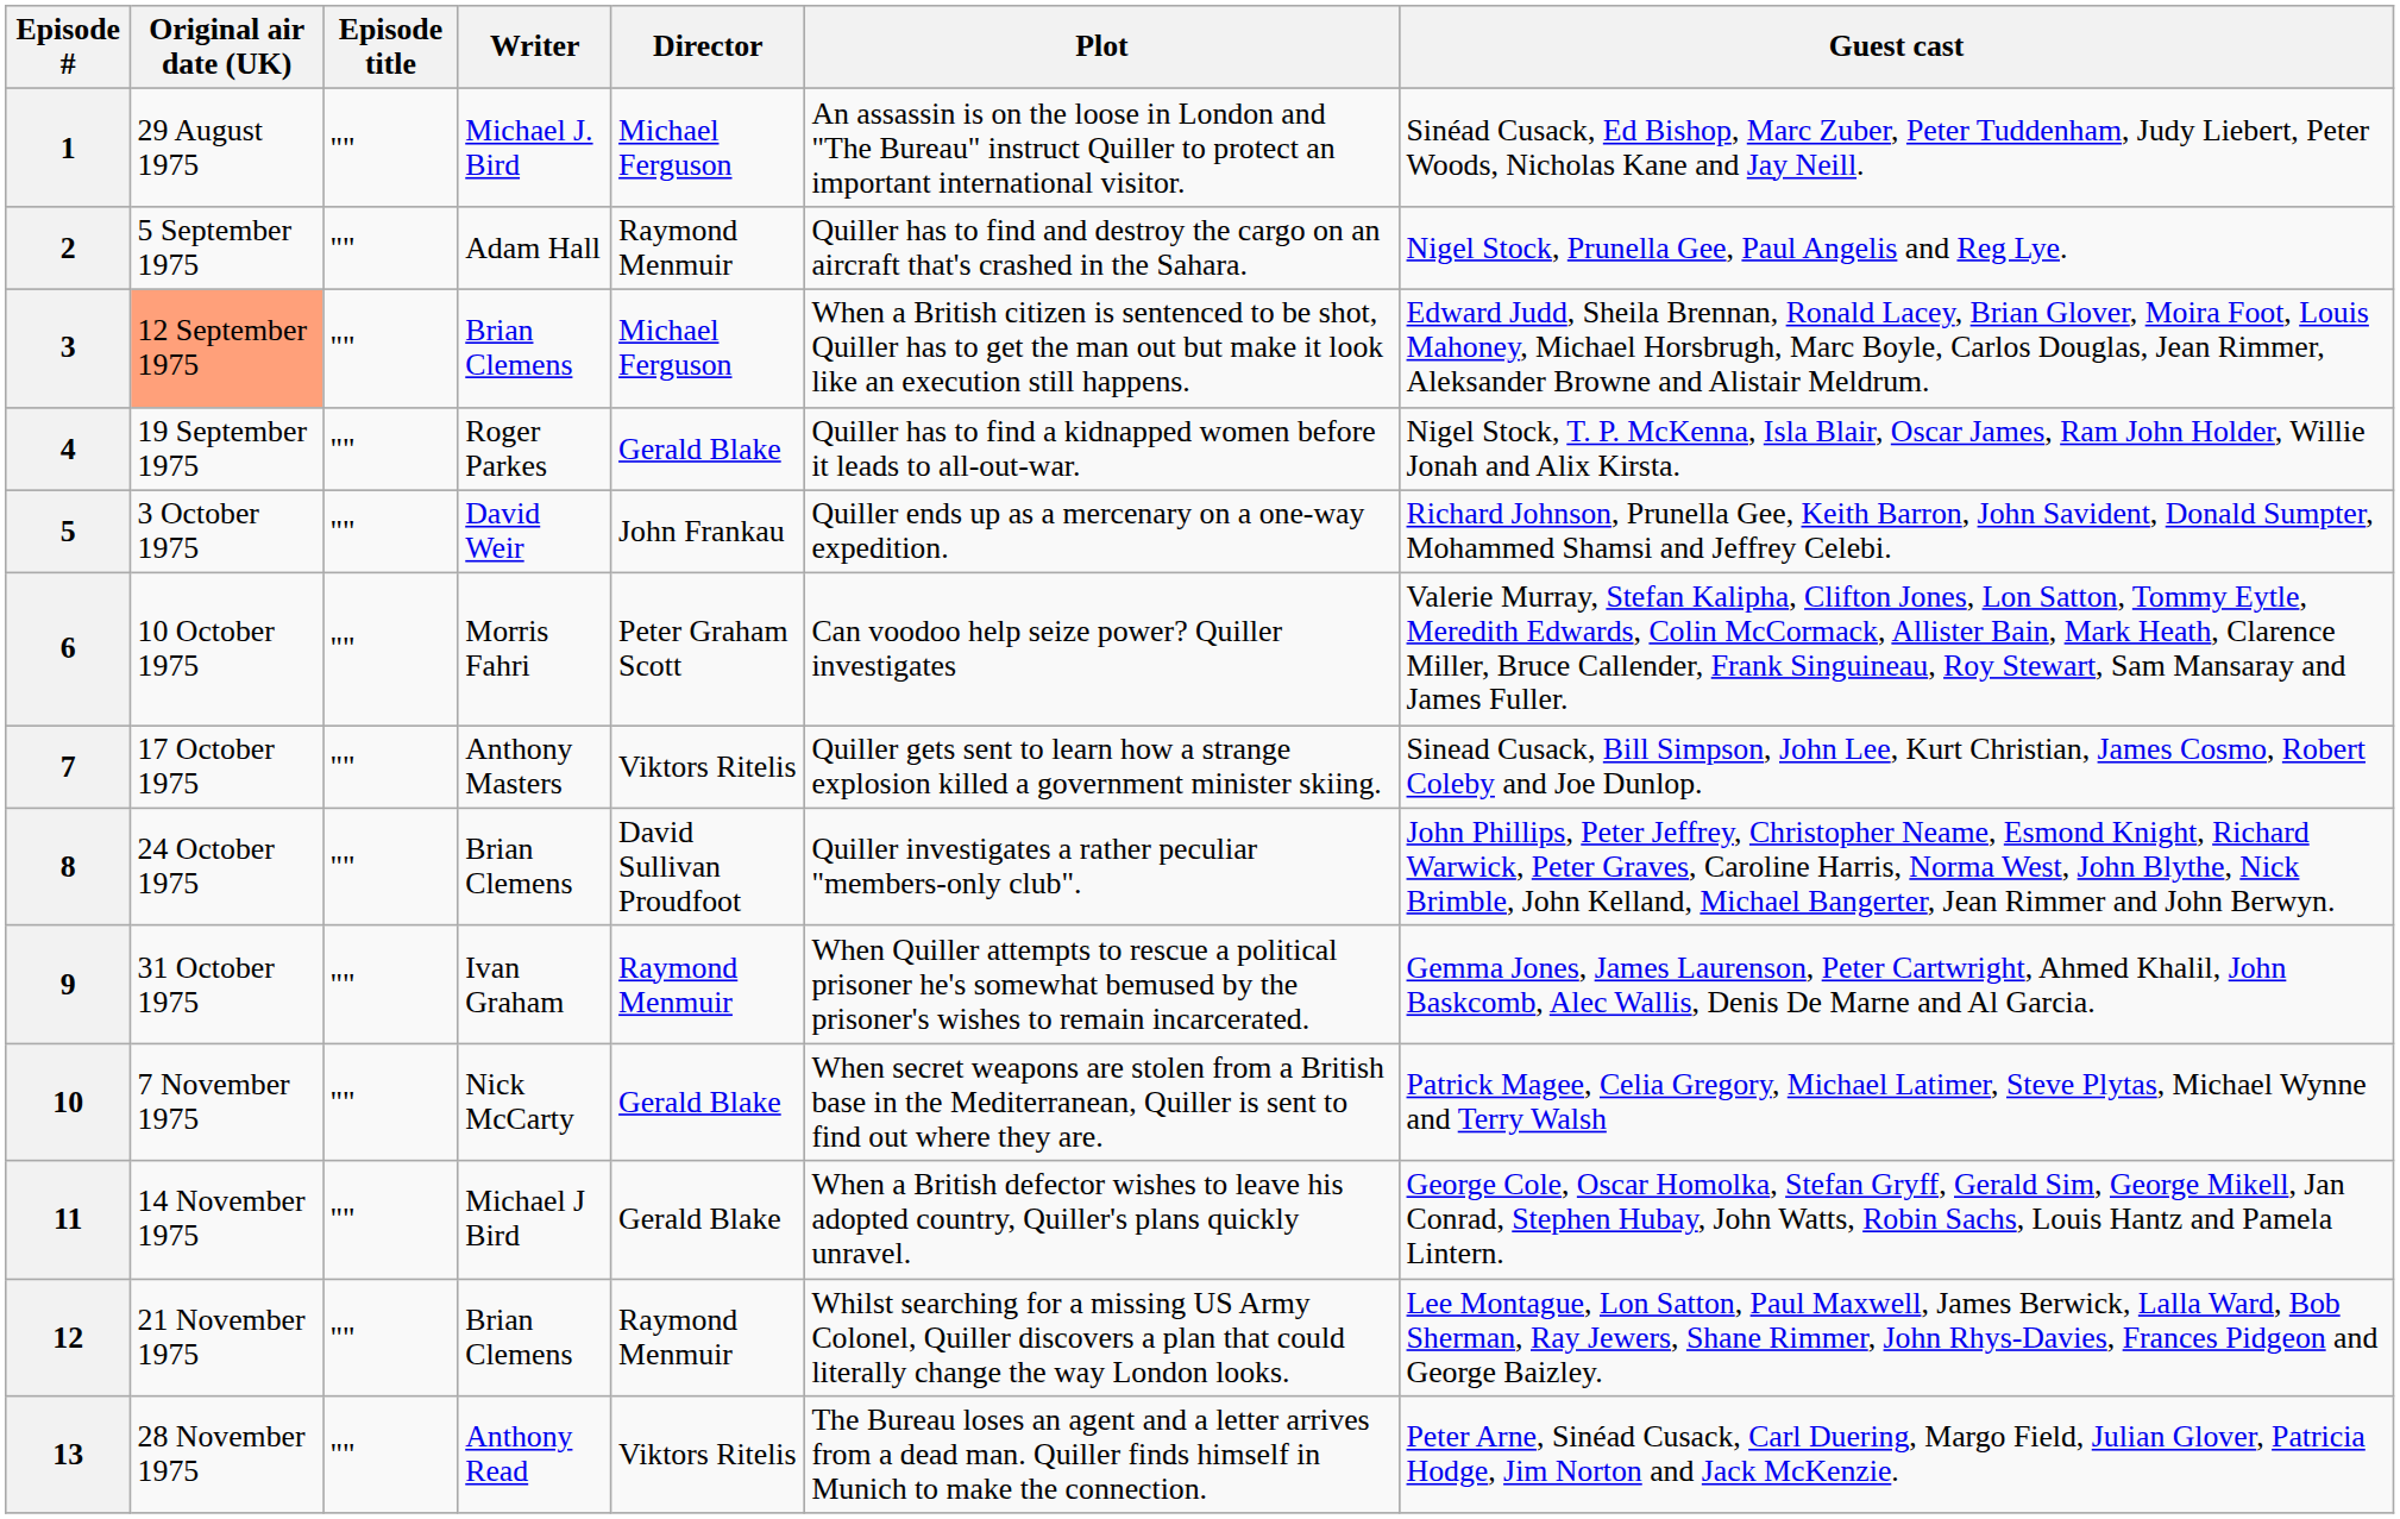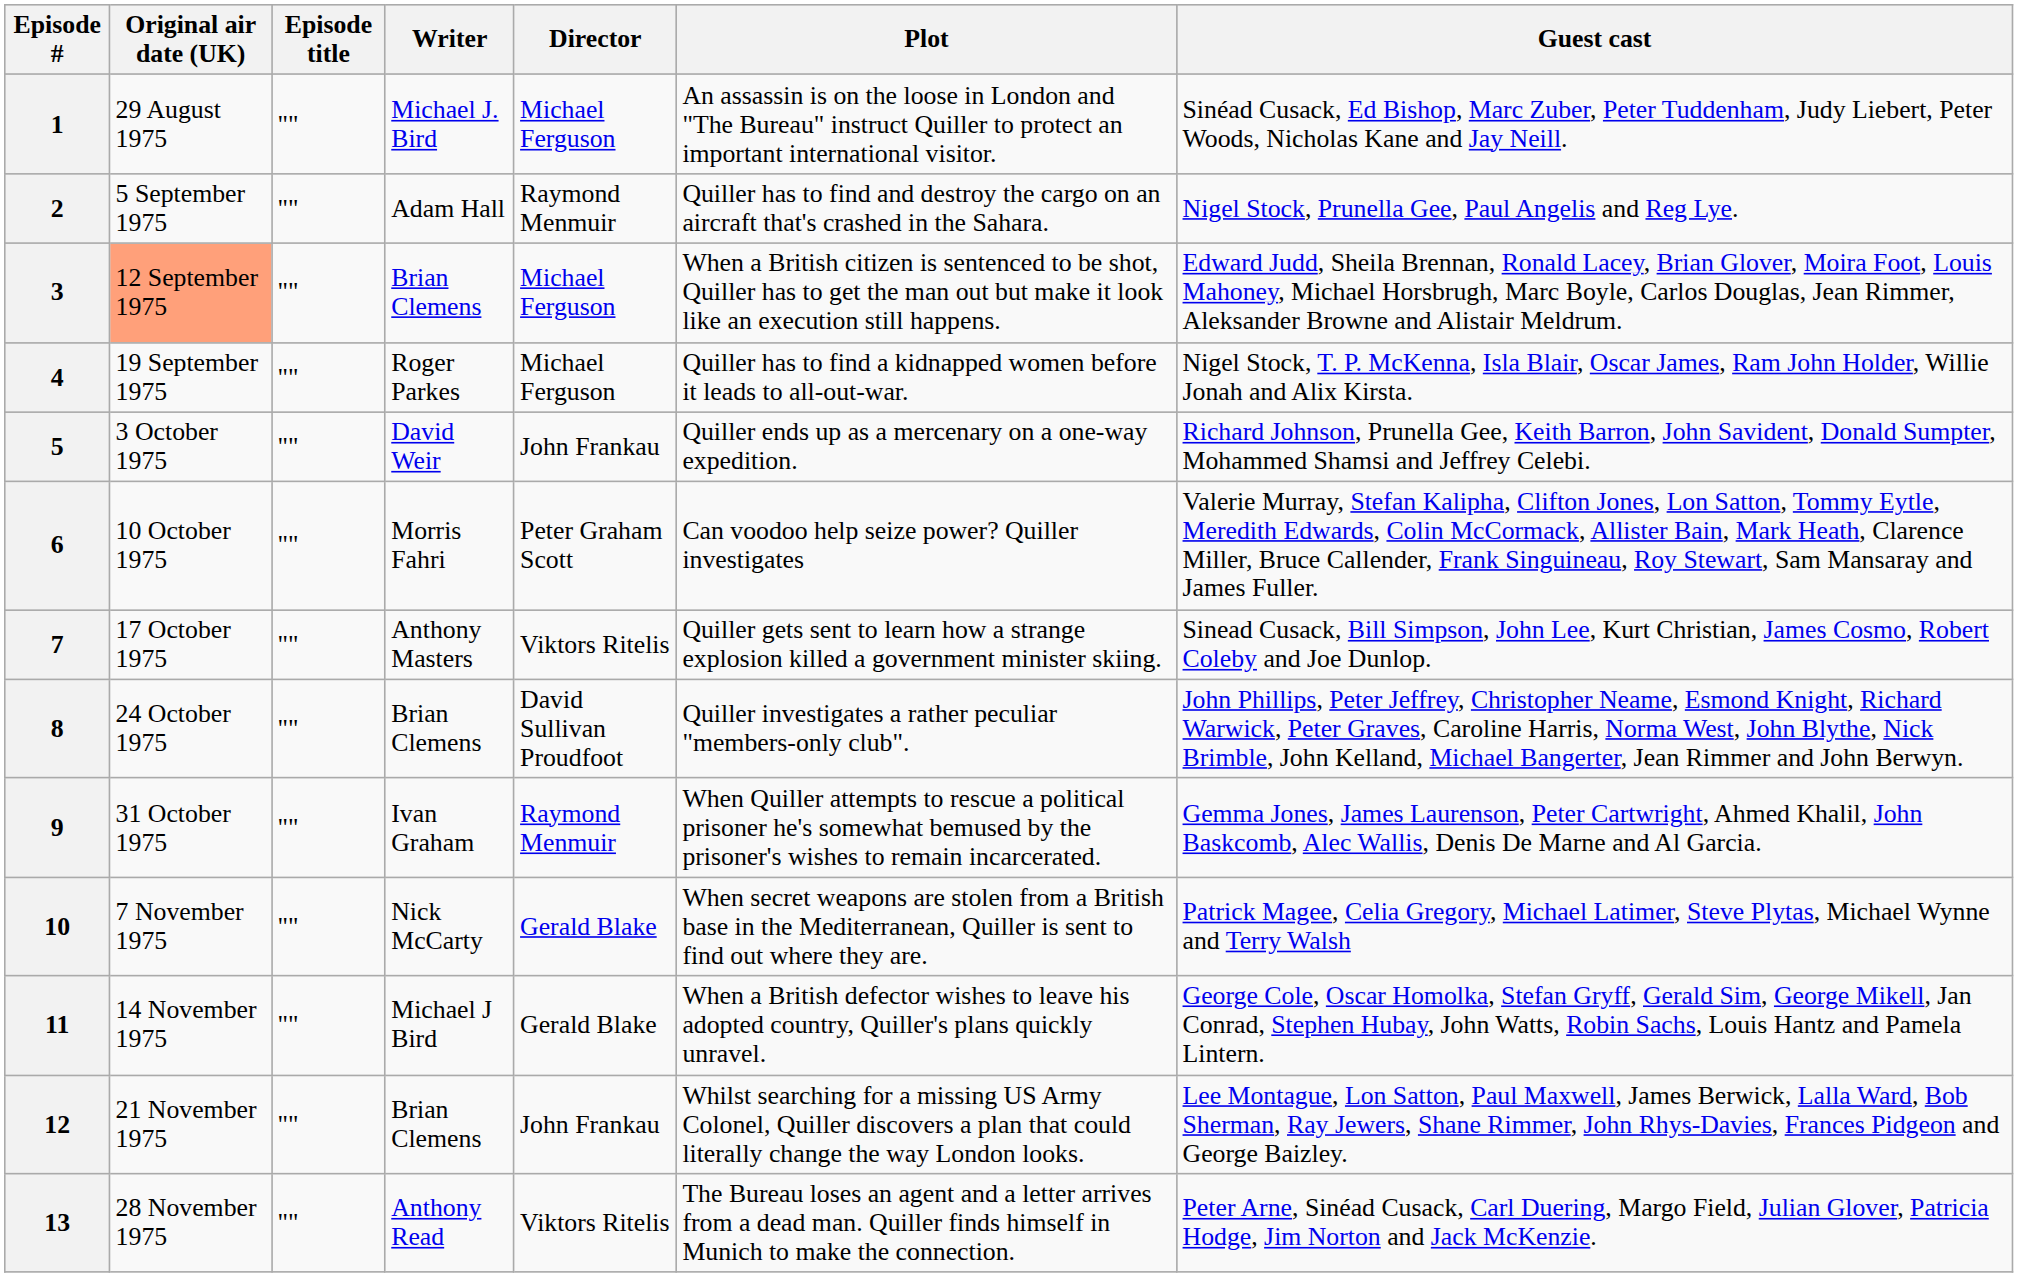 <table class="wikitable">
 <tr>
 <th>Episode #</th>
 <th>Original air date (UK)</th>
 <th>Episode title</th>
 <th>Writer</th>
 <th>Director</th>
 <th>Plot</th>
 <th>Guest cast</th>
 </tr>
 <tr>
 <th align="center">1</th>
 <td>29 August 1975</td>
 <td>""</td>
 <td><a href='#'>Michael J. Bird</a></td>
 <td><a href='#'>Michael Ferguson</a></td>
 <td>An assassin is on the loose in London and "The Bureau" instruct Quiller to protect an important international visitor.</td>
 <td>Sinéad Cusack, <a href='#'>Ed Bishop</a>, <a href='#'>Marc Zuber</a>, <a href='#'>Peter Tuddenham</a>, Judy Liebert, Peter Woods, Nicholas Kane and <a href='#'>Jay Neill</a>.</td>
 </tr>
 <tr>
 <th align="center">2</th>
 <td>5 September 1975</td>
 <td>""</td>
 <td>Adam Hall</td>
 <td>Raymond Menmuir</td>
 <td>Quiller has to find and destroy the cargo on an aircraft that's crashed in the Sahara.</td>
 <td><a href='#'>Nigel Stock</a>, <a href='#'>Prunella Gee</a>, <a href='#'>Paul Angelis</a> and <a href='#'>Reg Lye</a>.</td>
 </tr>
 <tr>
 <th align="center">3</th>
 <td style="background: lightsalmon;">12 September 1975</td>
 <td>""</td>
 <td><a href='#'>Brian Clemens</a></td>
 <td><a href='#'>Michael Ferguson</a></td>
 <td>When a British citizen is sentenced to be shot, Quiller has to get the man out but make it look like an execution still happens.</td>
 <td><a href='#'>Edward Judd</a>, Sheila Brennan, <a href='#'>Ronald Lacey</a>, <a href='#'>Brian Glover</a>, <a href='#'>Moira Foot</a>, <a href='#'>Louis Mahoney</a>, Michael Horsbrugh, Marc Boyle, Carlos Douglas, Jean Rimmer, Aleksander Browne and Alistair Meldrum.</td>
 </tr>
 <tr>
 <th align="center">4</th>
 <td>19 September 1975</td>
 <td>""</td>
 <td>Roger Parkes</td>
-<td><a href='#'>Gerald Blake</a></td>
+<td>Michael Ferguson</td>
 <td>Quiller has to find a kidnapped women before it leads to all-out-war.</td>
 <td>Nigel Stock, <a href='#'>T. P. McKenna</a>, <a href='#'>Isla Blair</a>, <a href='#'>Oscar James</a>, <a href='#'>Ram John Holder</a>, Willie Jonah and Alix Kirsta.</td>
 </tr>
 <tr>
 <th align="center">5</th>
 <td>3 October 1975</td>
 <td>""</td>
 <td><a href='#'>David Weir</a></td>
 <td>John Frankau</td>
 <td>Quiller ends up as a mercenary on a one-way expedition.</td>
 <td><a href='#'>Richard Johnson</a>, Prunella Gee, <a href='#'>Keith Barron</a>, <a href='#'>John Savident</a>, <a href='#'>Donald Sumpter</a>, Mohammed Shamsi and Jeffrey Celebi.</td>
 </tr>
 <tr>
 <th align="center">6</th>
 <td>10 October 1975</td>
 <td>""</td>
 <td>Morris Fahri</td>
 <td>Peter Graham Scott</td>
 <td>Can voodoo help seize power? Quiller investigates</td>
 <td>Valerie Murray, <a href='#'>Stefan Kalipha</a>, <a href='#'>Clifton Jones</a>, <a href='#'>Lon Satton</a>, <a href='#'>Tommy Eytle</a>, <a href='#'>Meredith Edwards</a>, <a href='#'>Colin McCormack</a>, <a href='#'>Allister Bain</a>, <a href='#'>Mark Heath</a>, Clarence Miller, Bruce Callender, <a href='#'>Frank Singuineau</a>, <a href='#'>Roy Stewart</a>, Sam Mansaray and James Fuller.</td>
 </tr>
 <tr>
 <th align="center">7</th>
 <td>17 October 1975</td>
 <td>""</td>
 <td>Anthony Masters</td>
 <td>Viktors Ritelis</td>
 <td>Quiller gets sent to learn how a strange explosion killed a government minister skiing.</td>
 <td>Sinead Cusack, <a href='#'>Bill Simpson</a>, <a href='#'>John Lee</a>, Kurt Christian, <a href='#'>James Cosmo</a>, <a href='#'>Robert Coleby</a> and Joe Dunlop.</td>
 </tr>
 <tr>
 <th align="center">8</th>
 <td>24 October 1975</td>
 <td>""</td>
 <td>Brian Clemens</td>
 <td>David Sullivan Proudfoot</td>
 <td>Quiller investigates a rather peculiar "members-only club".</td>
 <td><a href='#'>John Phillips</a>, <a href='#'>Peter Jeffrey</a>, <a href='#'>Christopher Neame</a>, <a href='#'>Esmond Knight</a>, <a href='#'>Richard Warwick</a>, <a href='#'>Peter Graves</a>, Caroline Harris, <a href='#'>Norma West</a>, <a href='#'>John Blythe</a>, <a href='#'>Nick Brimble</a>, John Kelland, <a href='#'>Michael Bangerter</a>, Jean Rimmer and John Berwyn.</td>
 </tr>
 <tr>
 <th align="center">9</th>
 <td>31 October 1975</td>
 <td>""</td>
 <td>Ivan Graham</td>
 <td><a href='#'>Raymond Menmuir</a></td>
 <td>When Quiller attempts to rescue a political prisoner he's somewhat bemused by the prisoner's wishes to remain incarcerated.</td>
 <td><a href='#'>Gemma Jones</a>, <a href='#'>James Laurenson</a>, <a href='#'>Peter Cartwright</a>, Ahmed Khalil, <a href='#'>John Baskcomb</a>, <a href='#'>Alec Wallis</a>, Denis De Marne and Al Garcia.</td>
 </tr>
 <tr>
 <th align="center">10</th>
 <td>7 November 1975</td>
 <td>""</td>
 <td>Nick McCarty</td>
 <td><a href='#'>Gerald Blake</a></td>
 <td>When secret weapons are stolen from a British base in the Mediterranean, Quiller is sent to find out where they are.</td>
 <td><a href='#'>Patrick Magee</a>, <a href='#'>Celia Gregory</a>, <a href='#'>Michael Latimer</a>, <a href='#'>Steve Plytas</a>, Michael Wynne and <a href='#'>Terry Walsh</a></td>
 </tr>
 <tr>
 <th align="center">11</th>
 <td>14 November 1975</td>
 <td>""</td>
 <td>Michael J Bird</td>
 <td>Gerald Blake</td>
 <td>When a British defector wishes to leave his adopted country, Quiller's plans quickly unravel.</td>
 <td><a href='#'>George Cole</a>, <a href='#'>Oscar Homolka</a>, <a href='#'>Stefan Gryff</a>, <a href='#'>Gerald Sim</a>, <a href='#'>George Mikell</a>, Jan Conrad, <a href='#'>Stephen Hubay</a>, John Watts, <a href='#'>Robin Sachs</a>, Louis Hantz and Pamela Lintern.</td>
 </tr>
 <tr>
 <th align="center">12</th>
 <td>21 November 1975</td>
 <td>""</td>
 <td>Brian Clemens</td>
-<td>Raymond Menmuir</td>
+<td>John Frankau</td>
 <td>Whilst searching for a missing US Army Colonel, Quiller discovers a plan that could literally change the way London looks.</td>
 <td><a href='#'>Lee Montague</a>, <a href='#'>Lon Satton</a>, <a href='#'>Paul Maxwell</a>, James Berwick, <a href='#'>Lalla Ward</a>, <a href='#'>Bob Sherman</a>, <a href='#'>Ray Jewers</a>, <a href='#'>Shane Rimmer</a>, <a href='#'>John Rhys-Davies</a>, <a href='#'>Frances Pidgeon</a> and George Baizley.</td>
 </tr>
 <tr>
 <th align="center">13</th>
 <td>28 November 1975</td>
 <td>""</td>
 <td><a href='#'>Anthony Read</a></td>
 <td>Viktors Ritelis</td>
 <td>The Bureau loses an agent and a letter arrives from a dead man. Quiller finds himself in Munich to make the connection.</td>
 <td><a href='#'>Peter Arne</a>, Sinéad Cusack, <a href='#'>Carl Duering</a>, Margo Field, <a href='#'>Julian Glover</a>, <a href='#'>Patricia Hodge</a>, <a href='#'>Jim Norton</a> and <a href='#'>Jack McKenzie</a>.</td>
 </tr>
 </table>
